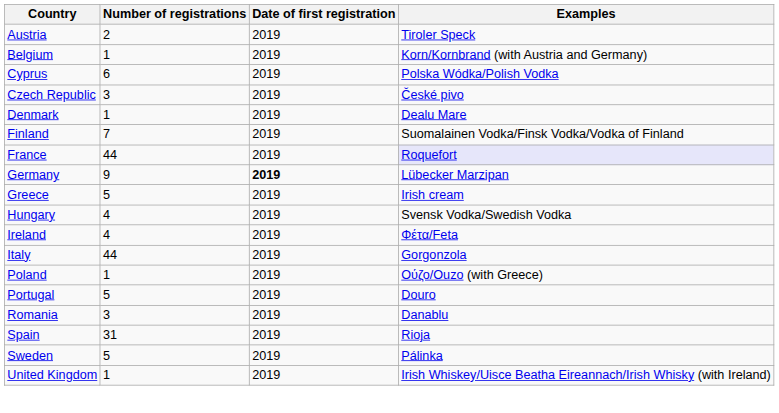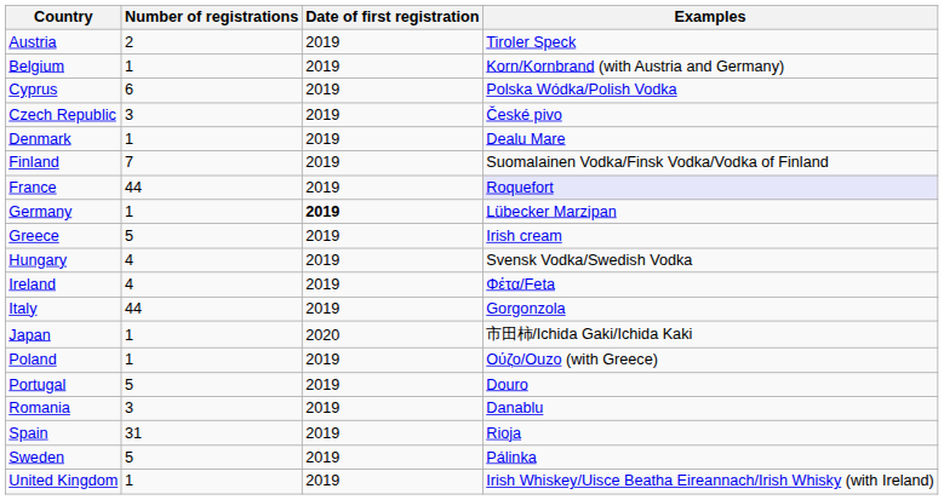 <table class="wikitable sortable">
 <tr>
 <th>Country</th>
 <th>Number of registrations</th>
 <th>Date of first registration</th>
 <th>Examples</th>
 </tr>
 <tr>
 <td><a href='#'>Austria</a></td>
 <td>2</td>
 <td>2019</td>
 <td><a href='#'>Tiroler Speck</a></td>
 </tr>
 <tr>
 <td><a href='#'>Belgium</a></td>
 <td>1</td>
 <td>2019</td>
 <td><a href='#'>Korn/Kornbrand</a> (with Austria and Germany)</td>
 </tr>
 <tr>
 <td><a href='#'>Cyprus</a></td>
 <td>6</td>
 <td>2019</td>
 <td><a href='#'>Polska Wódka/Polish Vodka</a></td>
 </tr>
 <tr>
 <td><a href='#'>Czech Republic</a></td>
 <td>3</td>
 <td>2019</td>
 <td><a href='#'>České pivo</a></td>
 </tr>
 <tr>
 <td><a href='#'>Denmark</a></td>
 <td>1</td>
 <td>2019</td>
 <td><a href='#'>Dealu Mare</a></td>
 </tr>
 <tr>
 <td><a href='#'>Finland</a></td>
 <td>7</td>
 <td>2019</td>
 <td>Suomalainen Vodka/Finsk Vodka/Vodka of Finland</td>
 </tr>
 <tr>
 <td><a href='#'>France</a></td>
 <td>44</td>
 <td>2019</td>
 <td style="background: lavender;"><a href='#'>Roquefort</a></td>
 </tr>
 <tr>
 <td><a href='#'>Germany</a></td>
-<td>9</td>
+<td>1</td>
 <td><strong>2019</strong></td>
 <td><a href='#'>Lübecker Marzipan</a></td>
 </tr>
 <tr>
 <td><a href='#'>Greece</a></td>
 <td>5</td>
 <td>2019</td>
 <td><a href='#'>Irish cream</a></td>
 </tr>
 <tr>
 <td><a href='#'>Hungary</a></td>
 <td>4</td>
 <td>2019</td>
 <td>Svensk Vodka/Swedish Vodka</td>
 </tr>
 <tr>
 <td><a href='#'>Ireland</a></td>
 <td>4</td>
 <td>2019</td>
 <td><a href='#'>Φέτα/Feta</a></td>
 </tr>
 <tr>
 <td><a href='#'>Italy</a></td>
 <td>44</td>
 <td>2019</td>
 <td><a href='#'>Gorgonzola</a></td>
+</tr>
+<tr>
+<td><a href='#'>Japan</a></td>
+<td>1</td>
+<td>2020</td>
+<td>市田柿/Ichida Gaki/Ichida Kaki</td>
 </tr>
 <tr>
 <td><a href='#'>Poland</a></td>
 <td>1</td>
 <td>2019</td>
 <td><a href='#'>Ούζο/Ouzo</a> (with Greece)</td>
 </tr>
 <tr>
 <td><a href='#'>Portugal</a></td>
 <td>5</td>
 <td>2019</td>
 <td><a href='#'>Douro</a></td>
 </tr>
 <tr>
 <td><a href='#'>Romania</a></td>
 <td>3</td>
 <td>2019</td>
 <td><a href='#'>Danablu</a></td>
 </tr>
 <tr>
 <td><a href='#'>Spain</a></td>
 <td>31</td>
 <td>2019</td>
 <td><a href='#'>Rioja</a></td>
 </tr>
 <tr>
 <td><a href='#'>Sweden</a></td>
 <td>5</td>
 <td>2019</td>
 <td><a href='#'>Pálinka</a></td>
 </tr>
 <tr>
 <td><a href='#'>United Kingdom</a></td>
 <td>1</td>
 <td>2019</td>
 <td><a href='#'>Irish Whiskey/Uisce Beatha Eireannach/Irish Whisky</a> (with Ireland)</td>
 </tr>
 </table>
